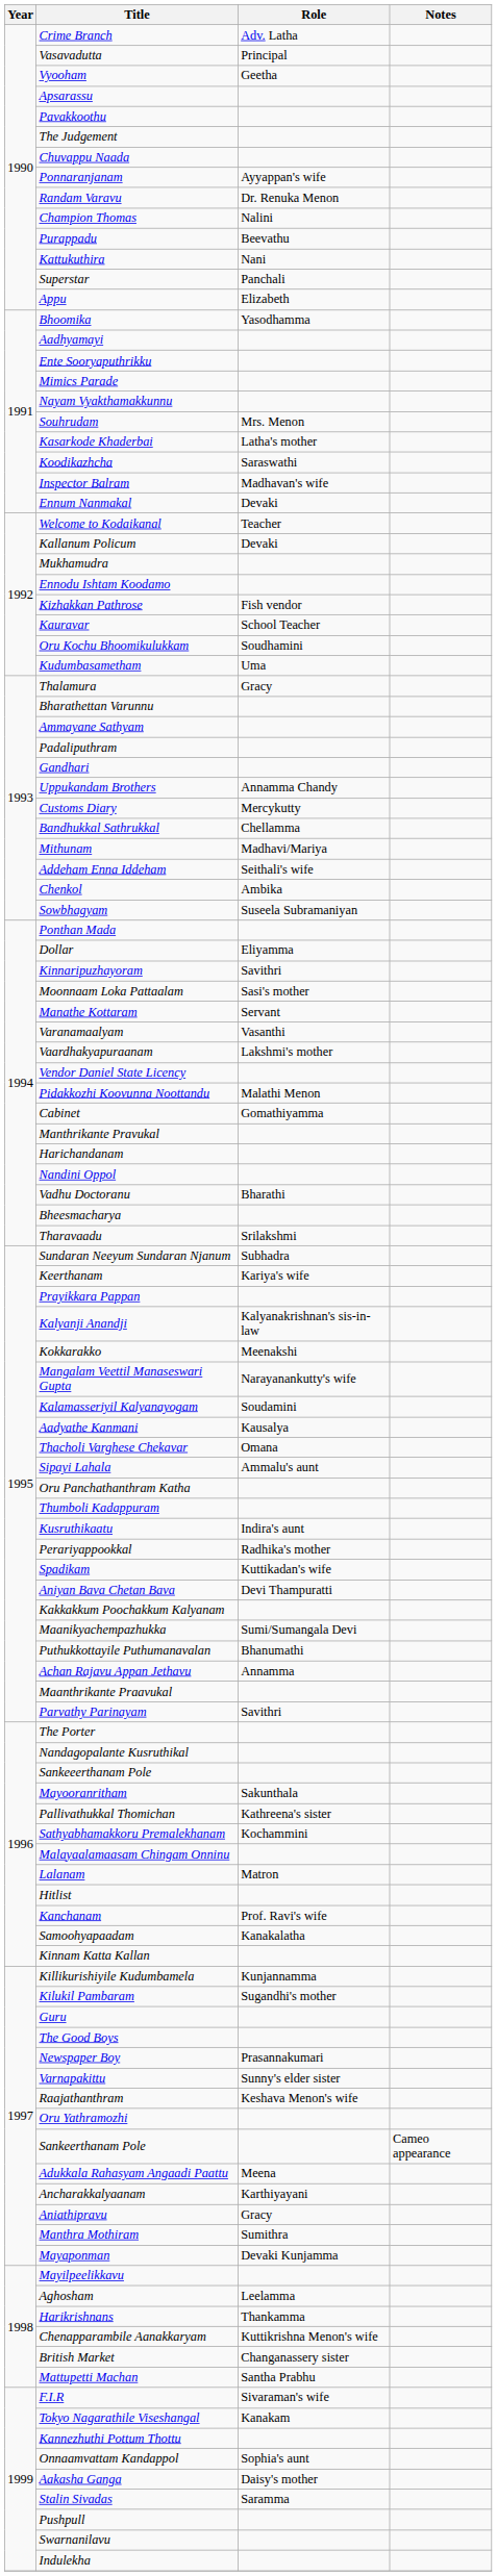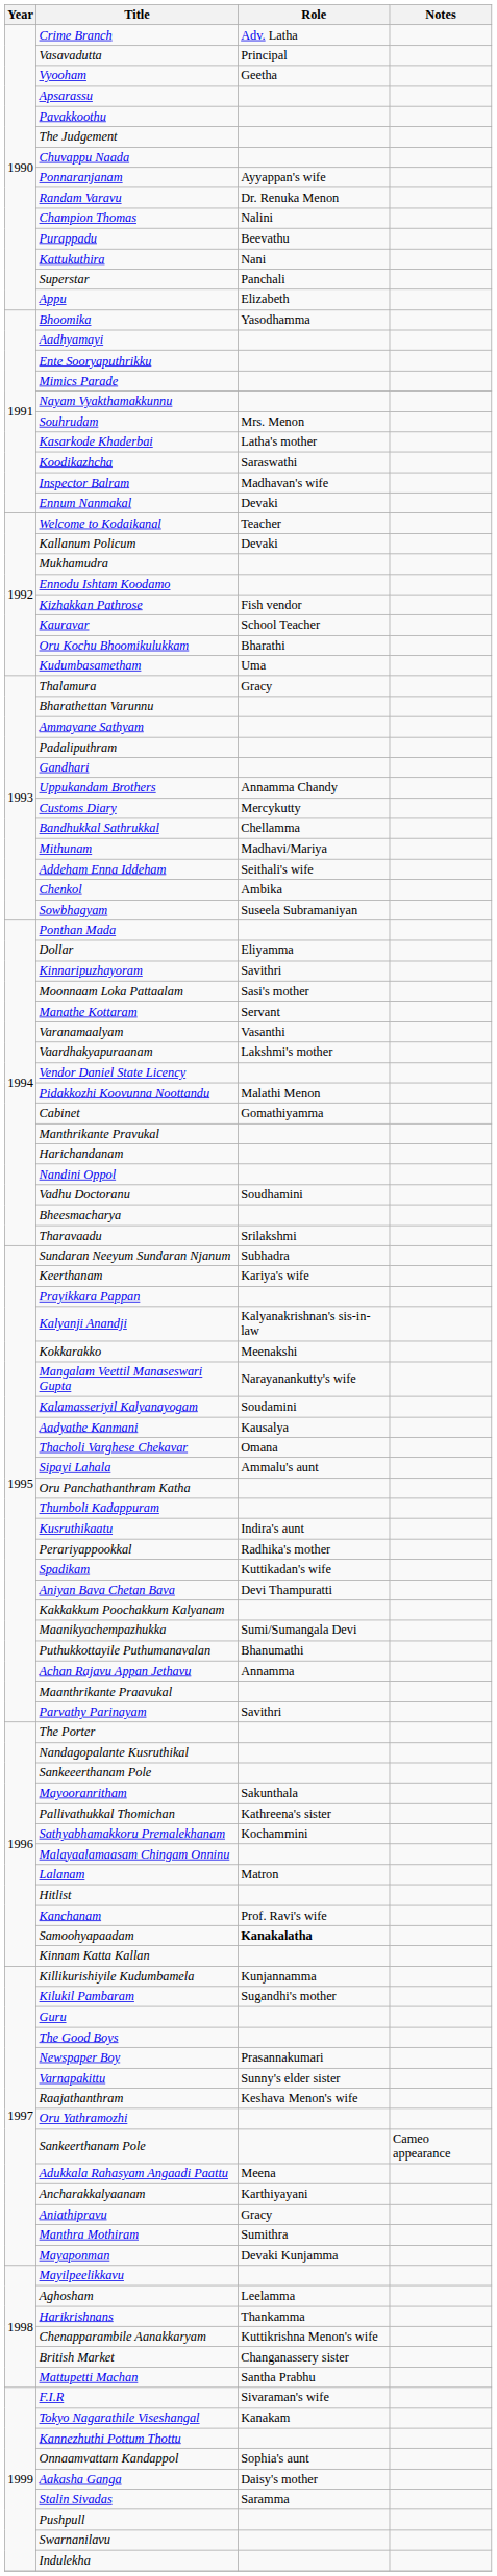 <table class="wikitable sortable">
 <tr>
 <th>Year</th>
 <th>Title</th>
 <th>Role</th>
 <th class="unsortable">Notes</th>
 </tr>
 <tr>
 <td rowspan=14>1990</td>
 <td><em><a href='#'>Crime Branch</a></em></td>
 <td><a href='#'>Adv.</a> Latha</td>
 <td></td>
 </tr>
 <tr>
 <td><em>Vasavadutta</em></td>
 <td>Principal</td>
 <td></td>
 </tr>
 <tr>
 <td><em><a href='#'>Vyooham</a></em></td>
 <td>Geetha</td>
 <td></td>
 </tr>
 <tr>
 <td><em><a href='#'>Apsarassu</a></em></td>
 <td></td>
 <td></td>
 </tr>
 <tr>
 <td><em><a href='#'>Pavakkoothu</a></em></td>
 <td></td>
 <td></td>
 </tr>
 <tr>
 <td><em>The Judgement</em></td>
 <td></td>
 <td></td>
 </tr>
 <tr>
 <td><em><a href='#'>Chuvappu Naada</a></em></td>
 <td></td>
 <td></td>
 </tr>
 <tr>
 <td><em><a href='#'>Ponnaranjanam</a></em></td>
 <td>Ayyappan's wife</td>
 <td></td>
 </tr>
 <tr>
 <td><em><a href='#'>Randam Varavu</a></em></td>
 <td>Dr. Renuka Menon</td>
 <td></td>
 </tr>
 <tr>
 <td><em><a href='#'>Champion Thomas</a></em></td>
 <td>Nalini</td>
 <td></td>
 </tr>
 <tr>
 <td><em><a href='#'>Purappadu</a></em></td>
 <td>Beevathu</td>
 <td></td>
 </tr>
 <tr>
 <td><em><a href='#'>Kattukuthira</a></em></td>
 <td>Nani</td>
 <td></td>
 </tr>
 <tr>
 <td><em>Superstar</em></td>
 <td>Panchali</td>
 <td></td>
 </tr>
 <tr>
 <td><em><a href='#'>Appu</a></em></td>
 <td>Elizabeth</td>
 <td></td>
 </tr>
 <tr>
 <td rowspan=10>1991</td>
 <td><em><a href='#'>Bhoomika</a></em></td>
 <td>Yasodhamma</td>
 <td></td>
 </tr>
 <tr>
 <td><em><a href='#'>Aadhyamayi</a></em></td>
 <td></td>
 <td></td>
 </tr>
 <tr>
 <td><em><a href='#'>Ente Sooryaputhrikku</a></em></td>
 <td></td>
 <td></td>
 </tr>
 <tr>
 <td><em><a href='#'>Mimics Parade</a></em></td>
 <td></td>
 <td></td>
 </tr>
 <tr>
 <td><em><a href='#'>Nayam Vyakthamakkunnu</a></em></td>
 <td></td>
 <td></td>
 </tr>
 <tr>
 <td><em><a href='#'>Souhrudam</a></em></td>
 <td>Mrs. Menon</td>
 <td></td>
 </tr>
 <tr>
 <td><em><a href='#'>Kasarkode Khaderbai</a></em></td>
 <td>Latha's mother</td>
 <td></td>
 </tr>
 <tr>
 <td><em><a href='#'>Koodikazhcha</a></em></td>
 <td>Saraswathi</td>
 <td></td>
 </tr>
 <tr>
 <td><em><a href='#'>Inspector Balram</a></em></td>
 <td>Madhavan's wife</td>
 <td></td>
 </tr>
 <tr>
 <td><em><a href='#'>Ennum Nanmakal</a></em></td>
 <td>Devaki</td>
 <td></td>
 </tr>
 <tr>
 <td rowspan=8>1992</td>
 <td><em><a href='#'>Welcome to Kodaikanal</a></em></td>
 <td>Teacher</td>
 <td></td>
 </tr>
 <tr>
 <td><em>Kallanum Policum</em></td>
 <td>Devaki</td>
 <td></td>
 </tr>
 <tr>
 <td><em>Mukhamudra</em></td>
 <td></td>
 <td></td>
 </tr>
 <tr>
 <td><em><a href='#'>Ennodu Ishtam Koodamo</a></em></td>
 <td></td>
 <td></td>
 </tr>
 <tr>
 <td><em><a href='#'>Kizhakkan Pathrose</a></em></td>
 <td>Fish vendor</td>
 <td></td>
 </tr>
 <tr>
 <td><em><a href='#'>Kauravar</a></em></td>
 <td>School Teacher</td>
 <td></td>
 </tr>
 <tr>
 <td><em><a href='#'>Oru Kochu Bhoomikulukkam</a></em></td>
-<td>Soudhamini</td>
+<td>Bharathi</td>
 <td></td>
 </tr>
 <tr>
 <td><em><a href='#'>Kudumbasametham</a></em></td>
 <td>Uma</td>
 <td></td>
 </tr>
 <tr>
 <td rowspan=12>1993</td>
 <td><em>Thalamura</em></td>
 <td>Gracy</td>
 <td></td>
 </tr>
 <tr>
 <td><em>Bharathettan Varunnu</em></td>
 <td></td>
 <td></td>
 </tr>
 <tr>
 <td><em><a href='#'>Ammayane Sathyam</a></em></td>
 <td></td>
 <td></td>
 </tr>
 <tr>
 <td><em>Padaliputhram</em></td>
 <td></td>
 <td></td>
 </tr>
 <tr>
 <td><em><a href='#'>Gandhari</a></em></td>
 <td></td>
 <td></td>
 </tr>
 <tr>
 <td><em><a href='#'>Uppukandam Brothers</a></em></td>
 <td>Annamma Chandy</td>
 <td></td>
 </tr>
 <tr>
 <td><em><a href='#'>Customs Diary</a></em></td>
 <td>Mercykutty</td>
 <td></td>
 </tr>
 <tr>
 <td><em><a href='#'>Bandhukkal Sathrukkal</a></em></td>
 <td>Chellamma</td>
 <td></td>
 </tr>
 <tr>
 <td><em><a href='#'>Mithunam</a></em></td>
 <td>Madhavi/Mariya</td>
 <td></td>
 </tr>
 <tr>
 <td><em><a href='#'>Addeham Enna Iddeham</a></em></td>
 <td>Seithali's wife</td>
 <td></td>
 </tr>
 <tr>
 <td><em><a href='#'>Chenkol</a></em></td>
 <td>Ambika</td>
 <td></td>
 </tr>
 <tr>
 <td><em><a href='#'>Sowbhagyam</a></em></td>
 <td>Suseela Subramaniyan</td>
 <td></td>
 </tr>
 <tr>
 <td rowspan=16>1994</td>
 <td><em><a href='#'>Ponthan Mada</a></em></td>
 <td></td>
 <td></td>
 </tr>
 <tr>
 <td><em>Dollar</em></td>
 <td>Eliyamma</td>
 <td></td>
 </tr>
 <tr>
 <td><em><a href='#'>Kinnaripuzhayoram</a></em></td>
 <td>Savithri</td>
 <td></td>
 </tr>
 <tr>
 <td><em>Moonnaam Loka Pattaalam</em></td>
 <td>Sasi's mother</td>
 <td></td>
 </tr>
 <tr>
 <td><em><a href='#'>Manathe Kottaram</a></em></td>
 <td>Servant</td>
 <td></td>
 </tr>
 <tr>
 <td><em>Varanamaalyam</em></td>
 <td>Vasanthi</td>
 <td></td>
 </tr>
 <tr>
 <td><em>Vaardhakyapuraanam</em></td>
 <td>Lakshmi's mother</td>
 <td></td>
 </tr>
 <tr>
 <td><em><a href='#'>Vendor Daniel State Licency</a></em></td>
 <td></td>
 <td></td>
 </tr>
 <tr>
 <td><em><a href='#'>Pidakkozhi Koovunna Noottandu</a></em></td>
 <td>Malathi Menon</td>
 <td></td>
 </tr>
 <tr>
 <td><em>Cabinet</em></td>
 <td>Gomathiyamma</td>
 <td></td>
 </tr>
 <tr>
 <td><em>Manthrikante Pravukal</em></td>
 <td></td>
 <td></td>
 </tr>
 <tr>
 <td><em>Harichandanam</em></td>
 <td></td>
 <td></td>
 </tr>
 <tr>
 <td><em><a href='#'>Nandini Oppol</a></em></td>
 <td></td>
 <td></td>
 </tr>
 <tr>
 <td><em>Vadhu Doctoranu</em></td>
-<td>Bharathi</td>
+<td>Soudhamini</td>
 <td></td>
 </tr>
 <tr>
 <td><em>Bheesmacharya</em></td>
 <td></td>
 <td></td>
 </tr>
 <tr>
 <td><em>Tharavaadu</em></td>
 <td>Srilakshmi</td>
 <td></td>
 </tr>
 <tr>
 <td rowspan=22>1995</td>
 <td><em>Sundaran Neeyum Sundaran Njanum</em></td>
 <td>Subhadra</td>
 <td></td>
 </tr>
 <tr>
 <td><em>Keerthanam</em></td>
 <td>Kariya's wife</td>
 <td></td>
 </tr>
 <tr>
 <td><em><a href='#'>Prayikkara Pappan</a></em></td>
 <td></td>
 <td></td>
 </tr>
 <tr>
 <td><em><a href='#'>Kalyanji Anandji</a></em></td>
 <td>Kalyanakrishnan's sis-in-law</td>
 <td></td>
 </tr>
 <tr>
 <td><em>Kokkarakko</em></td>
 <td>Meenakshi</td>
 <td></td>
 </tr>
 <tr>
 <td><em><a href='#'>Mangalam Veettil Manaseswari Gupta</a></em></td>
 <td>Narayanankutty's wife</td>
 <td></td>
 </tr>
 <tr>
 <td><em><a href='#'>Kalamasseriyil Kalyanayogam</a></em></td>
 <td>Soudamini</td>
 <td></td>
 </tr>
 <tr>
 <td><em><a href='#'>Aadyathe Kanmani</a></em></td>
 <td>Kausalya</td>
 <td></td>
 </tr>
 <tr>
 <td><em><a href='#'>Thacholi Varghese Chekavar</a></em></td>
 <td>Omana</td>
 <td></td>
 </tr>
 <tr>
 <td><em><a href='#'>Sipayi Lahala</a></em></td>
 <td>Ammalu's aunt</td>
 <td></td>
 </tr>
 <tr>
 <td><em>Oru Panchathanthram Katha</em></td>
 <td></td>
 <td></td>
 </tr>
 <tr>
 <td><em><a href='#'>Thumboli Kadappuram</a></em></td>
 <td></td>
 <td></td>
 </tr>
 <tr>
 <td><em><a href='#'>Kusruthikaatu</a></em></td>
 <td>Indira's aunt</td>
 <td></td>
 </tr>
 <tr>
 <td><em>Perariyappookkal</em></td>
 <td>Radhika's mother</td>
 <td></td>
 </tr>
 <tr>
 <td><em><a href='#'>Spadikam</a></em></td>
 <td>Kuttikadan's wife</td>
 <td></td>
 </tr>
 <tr>
 <td><em><a href='#'>Aniyan Bava Chetan Bava</a></em></td>
 <td>Devi Thampuratti</td>
 <td></td>
 </tr>
 <tr>
 <td><em>Kakkakkum Poochakkum Kalyanam</em></td>
 <td></td>
 <td></td>
 </tr>
 <tr>
 <td><em>Maanikyachempazhukka</em></td>
 <td>Sumi/Sumangala Devi</td>
 <td></td>
 </tr>
 <tr>
 <td><em>Puthukkottayile Puthumanavalan</em></td>
 <td>Bhanumathi</td>
 <td></td>
 </tr>
 <tr>
 <td><em><a href='#'>Achan Rajavu Appan Jethavu</a></em></td>
 <td>Annamma</td>
 <td></td>
 </tr>
 <tr>
 <td><em>Maanthrikante Praavukal</em></td>
 <td></td>
 <td></td>
 </tr>
 <tr>
 <td><em><a href='#'>Parvathy Parinayam</a></em></td>
 <td>Savithri</td>
 <td></td>
 </tr>
 <tr>
 <td rowspan=12>1996</td>
 <td><em>The Porter</em></td>
 <td></td>
 <td></td>
 </tr>
 <tr>
 <td><em>Nandagopalante Kusruthikal</em></td>
 <td></td>
 <td></td>
 </tr>
 <tr>
 <td><em>Sankeeerthanam Pole</em></td>
 <td></td>
 <td></td>
 </tr>
 <tr>
 <td><em><a href='#'>Mayooranritham</a></em></td>
 <td>Sakunthala</td>
 <td></td>
 </tr>
 <tr>
 <td><em>Pallivathukkal Thomichan</em></td>
 <td>Kathreena's sister</td>
 <td></td>
 </tr>
 <tr>
 <td><em><a href='#'>Sathyabhamakkoru Premalekhanam</a></em></td>
 <td>Kochammini</td>
 <td></td>
 </tr>
 <tr>
 <td><em><a href='#'>Malayaalamaasam Chingam Onninu</a></em></td>
 <td></td>
 <td></td>
 </tr>
 <tr>
 <td><em><a href='#'>Lalanam</a></em></td>
 <td>Matron</td>
 <td></td>
 </tr>
 <tr>
 <td><em>Hitlist</em></td>
 <td></td>
 <td></td>
 </tr>
 <tr>
 <td><em><a href='#'>Kanchanam</a></em></td>
 <td>Prof. Ravi's wife</td>
 <td></td>
 </tr>
 <tr>
 <td><em>Samoohyapaadam</em></td>
-<td>Kanakalatha</td>
+<td><strong>Kanakalatha</strong></td>
 <td></td>
 </tr>
 <tr>
 <td><em>Kinnam Katta Kallan</em></td>
 <td></td>
 <td></td>
 </tr>
 <tr>
 <td rowspan=14>1997</td>
 <td><em>Killikurishiyile Kudumbamela</em></td>
 <td>Kunjannamma</td>
 <td></td>
 </tr>
 <tr>
 <td><em><a href='#'>Kilukil Pambaram</a></em></td>
 <td>Sugandhi's mother</td>
 <td></td>
 </tr>
 <tr>
 <td><em><a href='#'>Guru</a></em></td>
 <td></td>
 <td></td>
 </tr>
 <tr>
 <td><em><a href='#'>The Good Boys</a></em></td>
 <td></td>
 <td></td>
 </tr>
 <tr>
 <td><em><a href='#'>Newspaper Boy</a></em></td>
 <td>Prasannakumari</td>
 <td></td>
 </tr>
 <tr>
 <td><em><a href='#'>Varnapakittu</a></em></td>
 <td>Sunny's elder sister</td>
 <td></td>
 </tr>
 <tr>
 <td><em>Raajathanthram</em></td>
 <td>Keshava Menon's wife</td>
 <td></td>
 </tr>
 <tr>
 <td><em><a href='#'>Oru Yathramozhi</a></em></td>
 <td></td>
 <td></td>
 </tr>
 <tr>
 <td><em>Sankeerthanam Pole</em></td>
 <td></td>
 <td>Cameo appearance</td>
 </tr>
 <tr>
 <td><em><a href='#'>Adukkala Rahasyam Angaadi Paattu</a></em></td>
 <td>Meena</td>
 <td></td>
 </tr>
 <tr>
 <td><em>Ancharakkalyaanam</em></td>
 <td>Karthiyayani</td>
 <td></td>
 </tr>
 <tr>
 <td><em><a href='#'>Aniathipravu</a></em></td>
 <td>Gracy</td>
 <td></td>
 </tr>
 <tr>
 <td><em><a href='#'>Manthra Mothiram</a></em></td>
 <td>Sumithra</td>
 <td></td>
 </tr>
 <tr>
 <td><em><a href='#'>Mayaponman</a></em></td>
 <td>Devaki Kunjamma</td>
 <td></td>
 </tr>
 <tr>
 <td rowspan=6>1998</td>
 <td><em><a href='#'>Mayilpeelikkavu</a></em></td>
 <td></td>
 <td></td>
 </tr>
 <tr>
 <td><em>Aghosham</em></td>
 <td>Leelamma</td>
 <td></td>
 </tr>
 <tr>
 <td><em><a href='#'>Harikrishnans</a></em></td>
 <td>Thankamma</td>
 <td></td>
 </tr>
 <tr>
 <td><em>Chenapparambile Aanakkaryam</em></td>
 <td>Kuttikrishna Menon's wife</td>
 <td></td>
 </tr>
 <tr>
 <td><em>British Market</em></td>
 <td>Changanassery sister</td>
 <td></td>
 </tr>
 <tr>
 <td><em><a href='#'>Mattupetti Machan</a></em></td>
 <td>Santha Prabhu</td>
 <td></td>
 </tr>
 <tr>
 <td rowspan=9>1999</td>
 <td><em><a href='#'>F.I.R</a></em></td>
 <td>Sivaraman's wife</td>
 <td></td>
 </tr>
 <tr>
 <td><em><a href='#'>Tokyo Nagarathile Viseshangal</a></em></td>
 <td>Kanakam</td>
 <td></td>
 </tr>
 <tr>
 <td><em><a href='#'>Kannezhuthi Pottum Thottu</a></em></td>
 <td></td>
 <td></td>
 </tr>
 <tr>
 <td><em>Onnaamvattam Kandappol</em></td>
 <td>Sophia's aunt</td>
 <td></td>
 </tr>
 <tr>
 <td><em><a href='#'>Aakasha Ganga</a></em></td>
 <td>Daisy's mother</td>
 <td></td>
 </tr>
 <tr>
 <td><em><a href='#'>Stalin Sivadas</a></em></td>
 <td>Saramma</td>
 <td></td>
 </tr>
 <tr>
 <td><em>Pushpull</em></td>
 <td></td>
 <td></td>
 </tr>
 <tr>
 <td><em>Swarnanilavu</em></td>
 <td></td>
 <td></td>
 </tr>
 <tr>
 <td><em>Indulekha</em></td>
 <td></td>
 <td></td>
 </tr>
 <tr>
 </tr>
 </table>
